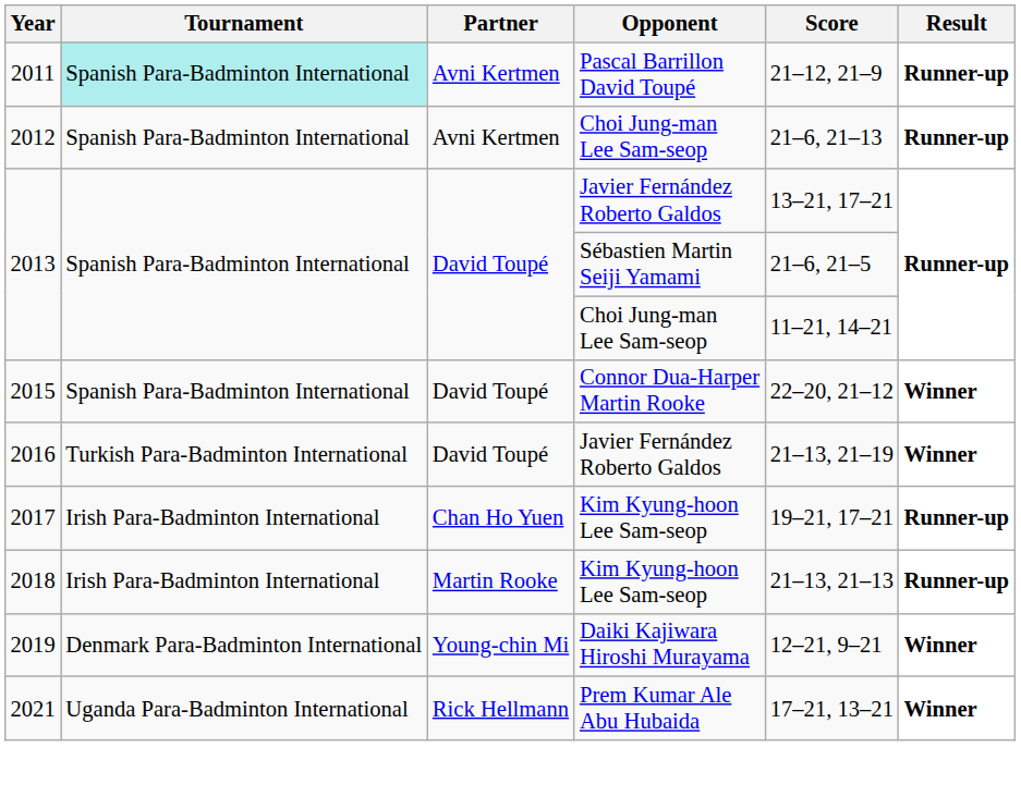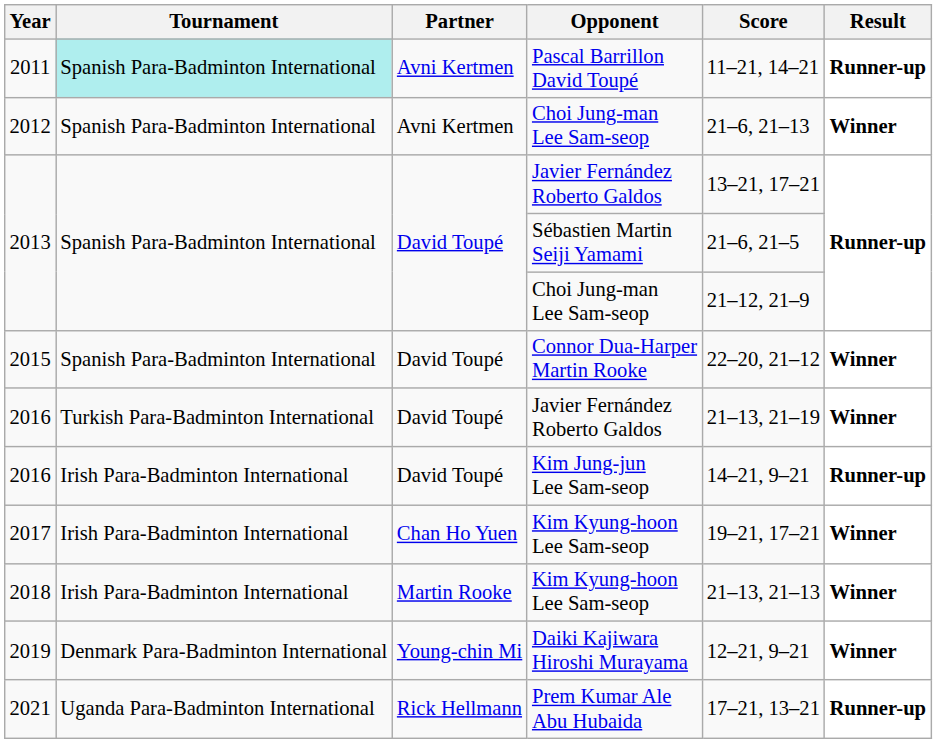 <table class="sortable wikitable" style="font-size: 90%;">
 <tr>
 <th>Year</th>
 <th>Tournament</th>
 <th>Partner</th>
 <th>Opponent</th>
 <th>Score</th>
 <th>Result</th>
 </tr>
 <tr>
 <td align="center">2011</td>
 <td align="left" style="background: paleturquoise;">Spanish Para-Badminton International</td>
 <td> <a href='#'>Avni Kertmen</a></td>
 <td align="left"> <a href='#'>Pascal Barrillon</a><br> <a href='#'>David Toupé</a></td>
-<td align="left">21–12, 21–9</td>
+<td align="left">11–21, 14–21</td>
 <td style="text-align:left; background:white"> <strong>Runner-up</strong></td>
 </tr>
 <tr>
 <td align="center">2012</td>
 <td align="left">Spanish Para-Badminton International</td>
 <td> Avni Kertmen</td>
 <td align="left"> <a href='#'>Choi Jung-man</a><br> <a href='#'>Lee Sam-seop</a></td>
 <td align="left">21–6, 21–13</td>
-<td style="text-align:left; background:white"> <strong>Runner-up</strong></td>
+<td style="text-align:left; background:white"> <strong>Winner</strong></td>
 </tr>
 <tr>
 <td rowspan="3" align="center">2013</td>
 <td rowspan="3" align="left">Spanish Para-Badminton International</td>
 <td rowspan="3"> <a href='#'>David Toupé</a></td>
 <td align="left"> <a href='#'>Javier Fernández</a><br> <a href='#'>Roberto Galdos</a></td>
 <td align="left">13–21, 17–21</td>
 <td rowspan="3" style="text-align:left; background:white"> <strong>Runner-up</strong></td>
 </tr>
 <tr>
 <td align="left"> Sébastien Martin<br> <a href='#'>Seiji Yamami</a></td>
 <td align="left">21–6, 21–5</td>
 </tr>
 <tr>
 <td align="left"> Choi Jung-man<br> Lee Sam-seop</td>
-<td align="left">11–21, 14–21</td>
+<td align="left">21–12, 21–9</td>
 </tr>
 <tr>
 <td align="center">2015</td>
 <td align="left">Spanish Para-Badminton International</td>
 <td> David Toupé</td>
 <td align="left"> <a href='#'>Connor Dua-Harper</a><br> <a href='#'>Martin Rooke</a></td>
 <td align="left">22–20, 21–12</td>
 <td style="text-align:left; background:white"> <strong>Winner</strong></td>
 </tr>
 <tr>
 <td align="center">2016</td>
 <td align="left">Turkish Para-Badminton International</td>
 <td> David Toupé</td>
 <td align="left"> Javier Fernández<br> Roberto Galdos</td>
 <td align="left">21–13, 21–19</td>
 <td style="text-align:left; background:white"> <strong>Winner</strong></td>
 </tr>
 <tr>
+<td align="center">2016</td>
+<td align="left">Irish Para-Badminton International</td>
+<td> David Toupé</td>
+<td align="left"> <a href='#'>Kim Jung-jun</a><br> Lee Sam-seop</td>
+<td align="left">14–21, 9–21</td>
+<td style="text-align:left; background:white"> <strong>Runner-up</strong></td>
+</tr>
+<tr>
 <td align="center">2017</td>
 <td align="left">Irish Para-Badminton International</td>
 <td> <a href='#'>Chan Ho Yuen</a></td>
 <td align="left"> <a href='#'>Kim Kyung-hoon</a><br> Lee Sam-seop</td>
 <td align="left">19–21, 17–21</td>
-<td style="text-align:left; background:white"> <strong>Runner-up</strong></td>
+<td style="text-align:left; background:white"> <strong>Winner</strong></td>
 </tr>
 <tr>
 <td align="center">2018</td>
 <td align="left">Irish Para-Badminton International</td>
 <td> <a href='#'>Martin Rooke</a></td>
 <td align="left"> <a href='#'>Kim Kyung-hoon</a><br> Lee Sam-seop</td>
 <td align="left">21–13, 21–13</td>
-<td style="text-align:left; background:white"> <strong>Runner-up</strong></td>
+<td style="text-align:left; background:white"> <strong>Winner</strong></td>
 </tr>
 <tr>
 <td align="center">2019</td>
 <td align="left">Denmark Para-Badminton International</td>
 <td> <a href='#'>Young-chin Mi</a></td>
 <td align="left"> <a href='#'>Daiki Kajiwara</a><br> <a href='#'>Hiroshi Murayama</a></td>
 <td align="left">12–21, 9–21</td>
 <td style="text-align:left; background:white"> <strong>Winner</strong></td>
 </tr>
 <tr>
 <td align="center">2021</td>
 <td align="left">Uganda Para-Badminton International</td>
 <td> <a href='#'>Rick Hellmann</a></td>
 <td align="left"> <a href='#'>Prem Kumar Ale</a><br> <a href='#'>Abu Hubaida</a></td>
 <td align="left">17–21, 13–21</td>
-<td style="text-align:left; background:white"> <strong>Winner</strong></td>
+<td style="text-align:left; background:white"> <strong>Runner-up</strong></td>
 </tr>
 </table>
